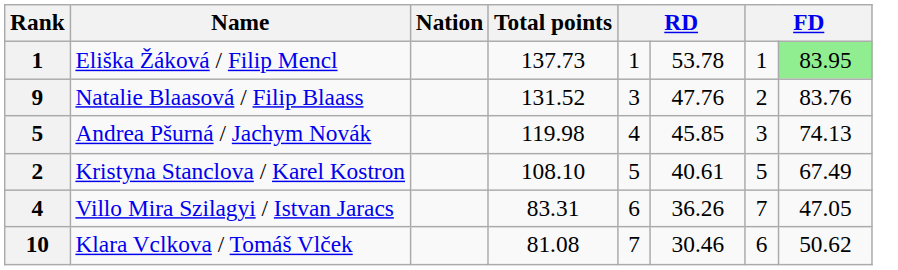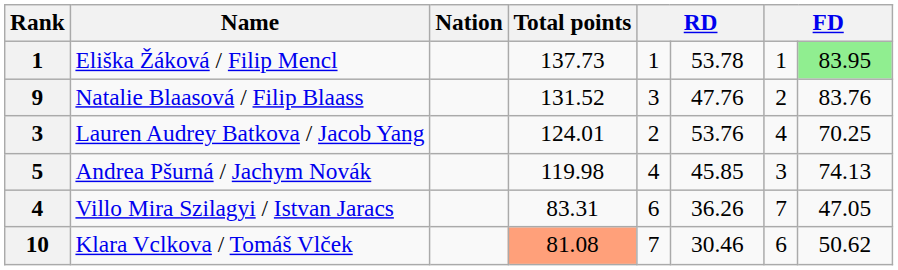 <table class="wikitable sortable">
 <tr>
 <th>Rank</th>
 <th>Name</th>
 <th>Nation</th>
 <th>Total points</th>
 <th colspan="2" width="80px" align="center"><a href='#'>RD</a></th>
 <th colspan="2" width="80px" align="center"><a href='#'>FD</a></th>
 </tr>
 <tr>
 <th>1</th>
 <td><a href='#'>Eliška Žáková</a> / <a href='#'>Filip Mencl</a></td>
 <td></td>
 <td align="center">137.73</td>
 <td align="center">1</td>
 <td align="center">53.78</td>
 <td align="center">1</td>
 <td align="center" style="background: lightgreen;">83.95</td>
 </tr>
 <tr>
 <th>9</th>
 <td><a href='#'>Natalie Blaasová</a> / <a href='#'>Filip Blaass</a></td>
 <td></td>
 <td align="center">131.52</td>
 <td align="center">3</td>
 <td align="center">47.76</td>
 <td align="center">2</td>
 <td align="center">83.76</td>
 </tr>
 <tr>
+<th>3</th>
+<td><a href='#'>Lauren Audrey Batkova</a> / <a href='#'>Jacob Yang</a></td>
+<td></td>
+<td align="center">124.01</td>
+<td align="center">2</td>
+<td align="center">53.76</td>
+<td align="center">4</td>
+<td align="center">70.25</td>
+</tr>
+<tr>
 <th>5</th>
 <td><a href='#'>Andrea Pšurná</a> / <a href='#'>Jachym Novák</a></td>
 <td></td>
 <td align="center">119.98</td>
 <td align="center">4</td>
 <td align="center">45.85</td>
 <td align="center">3</td>
 <td align="center">74.13</td>
-</tr>
-<tr>
-<th>2</th>
-<td><a href='#'>Kristyna Stanclova</a> / <a href='#'>Karel Kostron</a></td>
-<td></td>
-<td align="center">108.10</td>
-<td align="center">5</td>
-<td align="center">40.61</td>
-<td align="center">5</td>
-<td align="center">67.49</td>
 </tr>
 <tr>
 <th>4</th>
 <td><a href='#'>Villo Mira Szilagyi</a> / <a href='#'>Istvan Jaracs</a></td>
 <td></td>
 <td align="center">83.31</td>
 <td align="center">6</td>
 <td align="center">36.26</td>
 <td align="center">7</td>
 <td align="center">47.05</td>
 </tr>
 <tr>
 <th>10</th>
 <td><a href='#'>Klara Vclkova</a> / <a href='#'>Tomáš Vlček</a></td>
 <td></td>
-<td align="center">81.08</td>
+<td align="center" style="background: lightsalmon;">81.08</td>
 <td align="center">7</td>
 <td align="center">30.46</td>
 <td align="center">6</td>
 <td align="center">50.62</td>
 </tr>
 </table>
